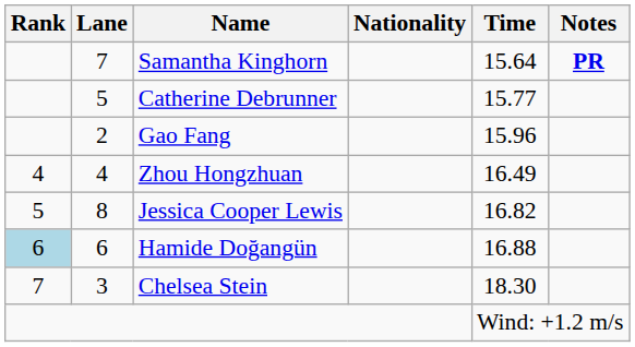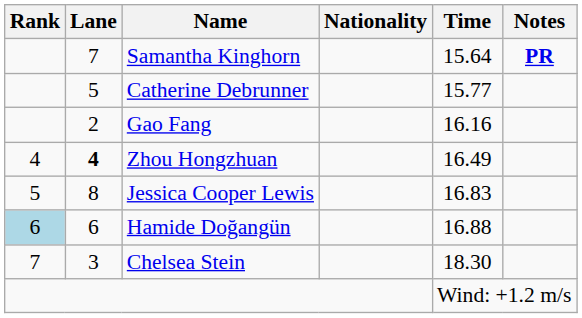 <table class="wikitable sortable" style="text-align:center">
 <tr>
 <th>Rank</th>
 <th>Lane</th>
 <th>Name</th>
 <th>Nationality</th>
 <th>Time</th>
 <th>Notes</th>
 </tr>
 <tr>
 <td></td>
 <td>7</td>
 <td align="left"><a href='#'>Samantha Kinghorn</a></td>
 <td align="left"></td>
 <td>15.64</td>
 <td><strong><a href='#'>PR</a></strong></td>
 </tr>
 <tr>
 <td></td>
 <td>5</td>
 <td align="left"><a href='#'>Catherine Debrunner</a></td>
 <td align="left"></td>
 <td>15.77</td>
 <td></td>
 </tr>
 <tr>
 <td></td>
 <td>2</td>
 <td align="left"><a href='#'>Gao Fang</a></td>
 <td align="left"></td>
-<td>15.96</td>
+<td>16.16</td>
 <td></td>
 </tr>
 <tr>
 <td>4</td>
-<td>4</td>
+<td><strong>4</strong></td>
 <td align="left"><a href='#'>Zhou Hongzhuan</a></td>
 <td align="left"></td>
 <td>16.49</td>
 <td></td>
 </tr>
 <tr>
 <td>5</td>
 <td>8</td>
 <td align="left"><a href='#'>Jessica Cooper Lewis</a></td>
 <td align="left"></td>
-<td>16.82</td>
+<td>16.83</td>
 <td></td>
 </tr>
 <tr>
 <td style="background: lightblue;">6</td>
 <td>6</td>
 <td align="left"><a href='#'>Hamide Doğangün</a></td>
 <td align="left"></td>
 <td>16.88</td>
 <td></td>
 </tr>
 <tr>
 <td>7</td>
 <td>3</td>
 <td align="left"><a href='#'>Chelsea Stein</a></td>
 <td align="left"></td>
 <td>18.30</td>
 <td></td>
 </tr>
 <tr class="sortbottom">
 <td colspan="4"></td>
 <td colspan="2" style="text-align:left;">Wind: +1.2 m/s</td>
 </tr>
 </table>
